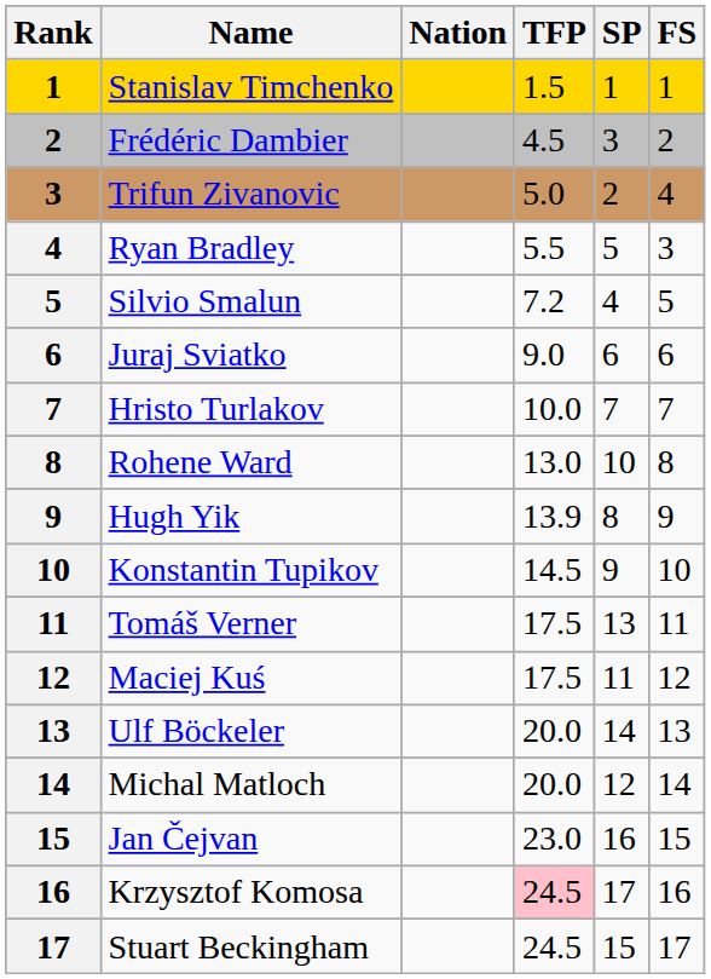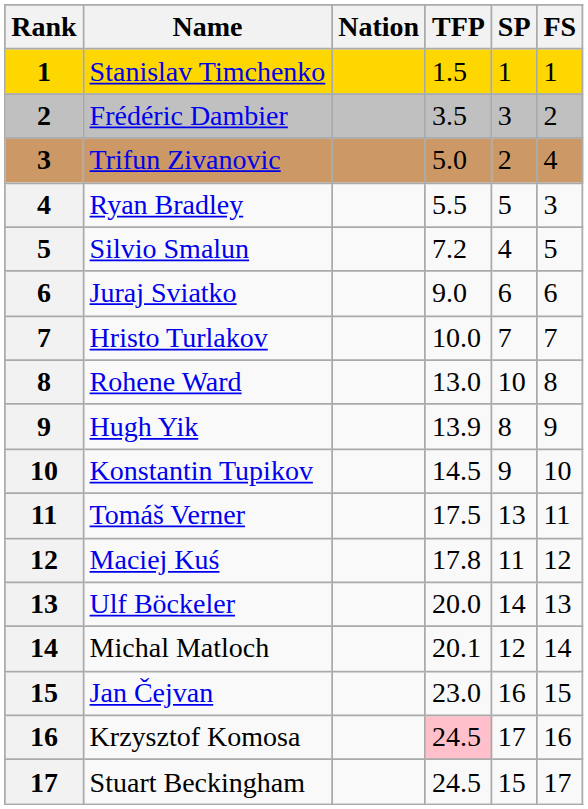 <table class="wikitable">
 <tr>
 <th>Rank</th>
 <th>Name</th>
 <th>Nation</th>
 <th>TFP</th>
 <th>SP</th>
 <th>FS</th>
 </tr>
 <tr bgcolor="gold">
 <td align="center"><strong>1</strong></td>
 <td><a href='#'>Stanislav Timchenko</a></td>
 <td></td>
 <td>1.5</td>
 <td>1</td>
 <td>1</td>
 </tr>
 <tr bgcolor="silver">
 <td align="center"><strong>2</strong></td>
 <td><a href='#'>Frédéric Dambier</a></td>
 <td></td>
-<td>4.5</td>
+<td>3.5</td>
 <td>3</td>
 <td>2</td>
 </tr>
 <tr bgcolor="cc9966">
 <td align="center"><strong>3</strong></td>
 <td><a href='#'>Trifun Zivanovic</a></td>
 <td></td>
 <td>5.0</td>
 <td>2</td>
 <td>4</td>
 </tr>
 <tr>
 <th>4</th>
 <td><a href='#'>Ryan Bradley</a></td>
 <td></td>
 <td>5.5</td>
 <td>5</td>
 <td>3</td>
 </tr>
 <tr>
 <th>5</th>
 <td><a href='#'>Silvio Smalun</a></td>
 <td></td>
 <td>7.2</td>
 <td>4</td>
 <td>5</td>
 </tr>
 <tr>
 <th>6</th>
 <td><a href='#'>Juraj Sviatko</a></td>
 <td></td>
 <td>9.0</td>
 <td>6</td>
 <td>6</td>
 </tr>
 <tr>
 <th>7</th>
 <td><a href='#'>Hristo Turlakov</a></td>
 <td></td>
 <td>10.0</td>
 <td>7</td>
 <td>7</td>
 </tr>
 <tr>
 <th>8</th>
 <td><a href='#'>Rohene Ward</a></td>
 <td></td>
 <td>13.0</td>
 <td>10</td>
 <td>8</td>
 </tr>
 <tr>
 <th>9</th>
 <td><a href='#'>Hugh Yik</a></td>
 <td></td>
 <td>13.9</td>
 <td>8</td>
 <td>9</td>
 </tr>
 <tr>
 <th>10</th>
 <td><a href='#'>Konstantin Tupikov</a></td>
 <td></td>
 <td>14.5</td>
 <td>9</td>
 <td>10</td>
 </tr>
 <tr>
 <th>11</th>
 <td><a href='#'>Tomáš Verner</a></td>
 <td></td>
 <td>17.5</td>
 <td>13</td>
 <td>11</td>
 </tr>
 <tr>
 <th>12</th>
 <td><a href='#'>Maciej Kuś</a></td>
 <td></td>
-<td>17.5</td>
+<td>17.8</td>
 <td>11</td>
 <td>12</td>
 </tr>
 <tr>
 <th>13</th>
 <td><a href='#'>Ulf Böckeler</a></td>
 <td></td>
 <td>20.0</td>
 <td>14</td>
 <td>13</td>
 </tr>
 <tr>
 <th>14</th>
 <td>Michal Matloch</td>
 <td></td>
-<td>20.0</td>
+<td>20.1</td>
 <td>12</td>
 <td>14</td>
 </tr>
 <tr>
 <th>15</th>
 <td><a href='#'>Jan Čejvan</a></td>
 <td></td>
 <td>23.0</td>
 <td>16</td>
 <td>15</td>
 </tr>
 <tr>
 <th>16</th>
 <td>Krzysztof Komosa</td>
 <td></td>
 <td style="background: pink;">24.5</td>
 <td>17</td>
 <td>16</td>
 </tr>
 <tr>
 <th>17</th>
 <td>Stuart Beckingham</td>
 <td></td>
 <td>24.5</td>
 <td>15</td>
 <td>17</td>
 </tr>
 <tr>
 </tr>
 </table>
